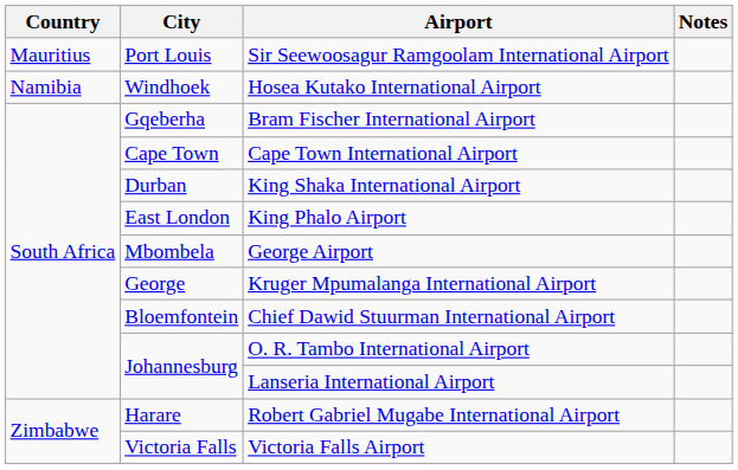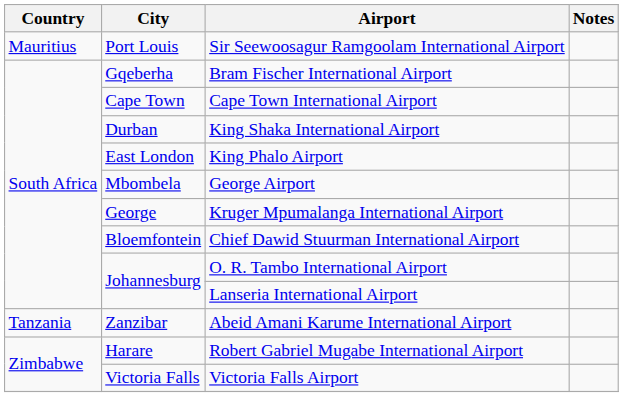 <table class="wikitable sortable">
 <tr>
 <th>Country</th>
 <th>City</th>
 <th>Airport</th>
 <th>Notes</th>
 </tr>
 <tr>
 <td><a href='#'>Mauritius</a></td>
 <td><a href='#'>Port Louis</a></td>
 <td><a href='#'>Sir Seewoosagur Ramgoolam International Airport</a></td>
-<td></td>
-</tr>
-<tr>
-<td><a href='#'>Namibia</a></td>
-<td><a href='#'>Windhoek</a></td>
-<td><a href='#'>Hosea Kutako International Airport</a></td>
 <td></td>
 </tr>
 <tr>
 <td rowspan="9"><a href='#'>South Africa</a></td>
 <td><a href='#'>Gqeberha</a></td>
 <td><a href='#'>Bram Fischer International Airport</a></td>
 <td></td>
 </tr>
 <tr>
 <td><a href='#'>Cape Town</a></td>
 <td><a href='#'>Cape Town International Airport</a></td>
 <td></td>
 </tr>
 <tr>
 <td><a href='#'>Durban</a></td>
 <td><a href='#'>King Shaka International Airport</a></td>
 <td></td>
 </tr>
 <tr>
 <td><a href='#'>East London</a></td>
 <td><a href='#'>King Phalo Airport</a></td>
 <td></td>
 </tr>
 <tr>
 <td><a href='#'>Mbombela</a></td>
 <td><a href='#'>George Airport</a></td>
 <td></td>
 </tr>
 <tr>
 <td><a href='#'>George</a></td>
 <td><a href='#'>Kruger Mpumalanga International Airport</a></td>
 <td></td>
 </tr>
 <tr>
 <td><a href='#'>Bloemfontein</a></td>
 <td><a href='#'>Chief Dawid Stuurman International Airport</a></td>
 <td></td>
 </tr>
 <tr>
 <td rowspan="2"><a href='#'>Johannesburg</a></td>
 <td><a href='#'>O. R. Tambo International Airport</a></td>
 <td></td>
 </tr>
 <tr>
 <td><a href='#'>Lanseria International Airport</a></td>
 <td></td>
 </tr>
 <tr>
+<td><a href='#'>Tanzania</a></td>
+<td><a href='#'>Zanzibar</a></td>
+<td><a href='#'>Abeid Amani Karume International Airport</a></td>
+<td></td>
+</tr>
+<tr>
 <td rowspan=2><a href='#'>Zimbabwe</a></td>
 <td><a href='#'>Harare</a></td>
 <td><a href='#'>Robert Gabriel Mugabe International Airport</a></td>
 <td></td>
 </tr>
 <tr>
 <td><a href='#'>Victoria Falls</a></td>
 <td><a href='#'>Victoria Falls Airport</a></td>
 <td></td>
 </tr>
 <tr>
 </tr>
 </table>
